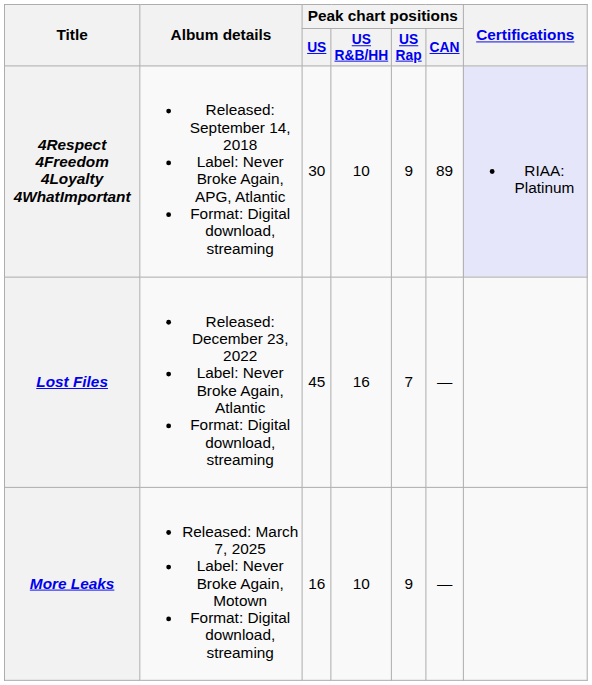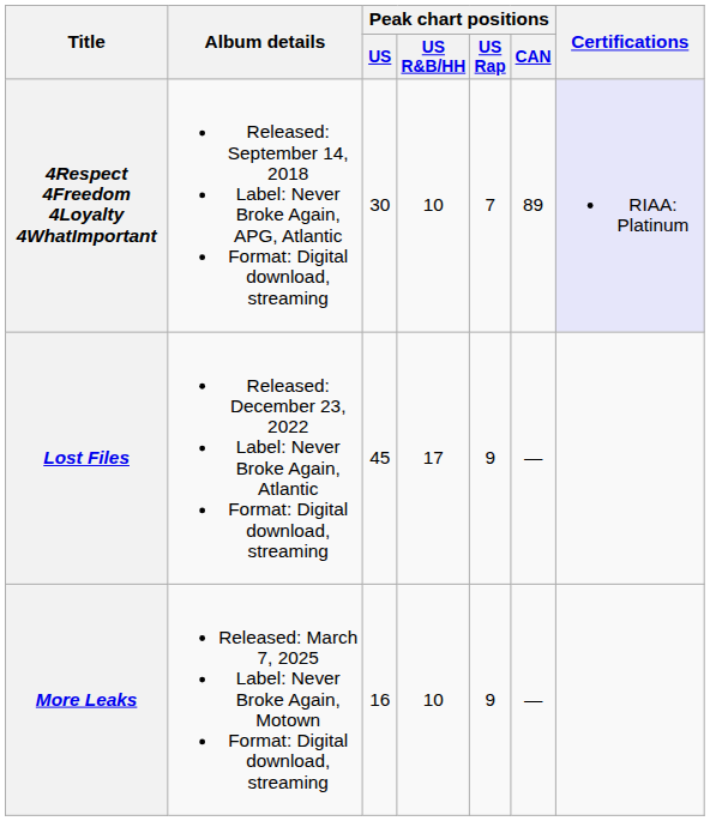 <table class="wikitable plainrowheaders" style="text-align:center;">
 <tr>
 <th scope="col" rowspan="2" style="width:11em;">Title</th>
 <th scope="col" rowspan="2" style="width:20em;">Album details</th>
 <th scope="col" colspan="4">Peak chart positions</th>
 <th scope="col" rowspan="2" style="width:12em;"><a href='#'>Certifications</a></th>
 </tr>
 <tr>
 <th scope="col" style="width:2.5em;font-size:90%;"><a href='#'>US</a><br></th>
 <th scope="col" style="width:2.5em;font-size:90%;"><a href='#'>US<br>R&B/HH</a><br></th>
 <th scope="col" style="width:2.5em;font-size:90%;"><a href='#'>US Rap</a><br></th>
 <th scope="col" style="width:2.5em;font-size:90%;"><a href='#'>CAN</a><br></th>
 </tr>
 <tr>
 <th scope="row"><em>4Respect 4Freedom 4Loyalty 4WhatImportant</em></th>
 <td><br><ul><li>Released: September 14, 2018</li><li>Label: Never Broke Again, APG, Atlantic</li><li>Format: Digital download, streaming</li></ul></td>
 <td>30</td>
 <td>10</td>
-<td>9</td>
+<td>7</td>
 <td>89</td>
 <td style="background: lavender;"><br><ul><li>RIAA: Platinum</li></ul></td>
 </tr>
 <tr>
 <th scope="row"><em><a href='#'>Lost Files</a></em></th>
 <td><br><ul><li>Released: December 23, 2022</li><li>Label: Never Broke Again, Atlantic</li><li>Format: Digital download, streaming</li></ul></td>
 <td>45</td>
-<td>16</td>
-<td>7</td>
+<td>17</td>
+<td>9</td>
 <td>—</td>
 <td></td>
 </tr>
 <tr>
 <th scope="row"><em><a href='#'>More Leaks</a></em></th>
 <td><br><ul><li>Released: March 7, 2025</li><li>Label: Never Broke Again, Motown</li><li>Format: Digital download, streaming</li></ul></td>
 <td>16</td>
 <td>10</td>
 <td>9</td>
 <td>—</td>
 <td></td>
 </tr>
 </table>
